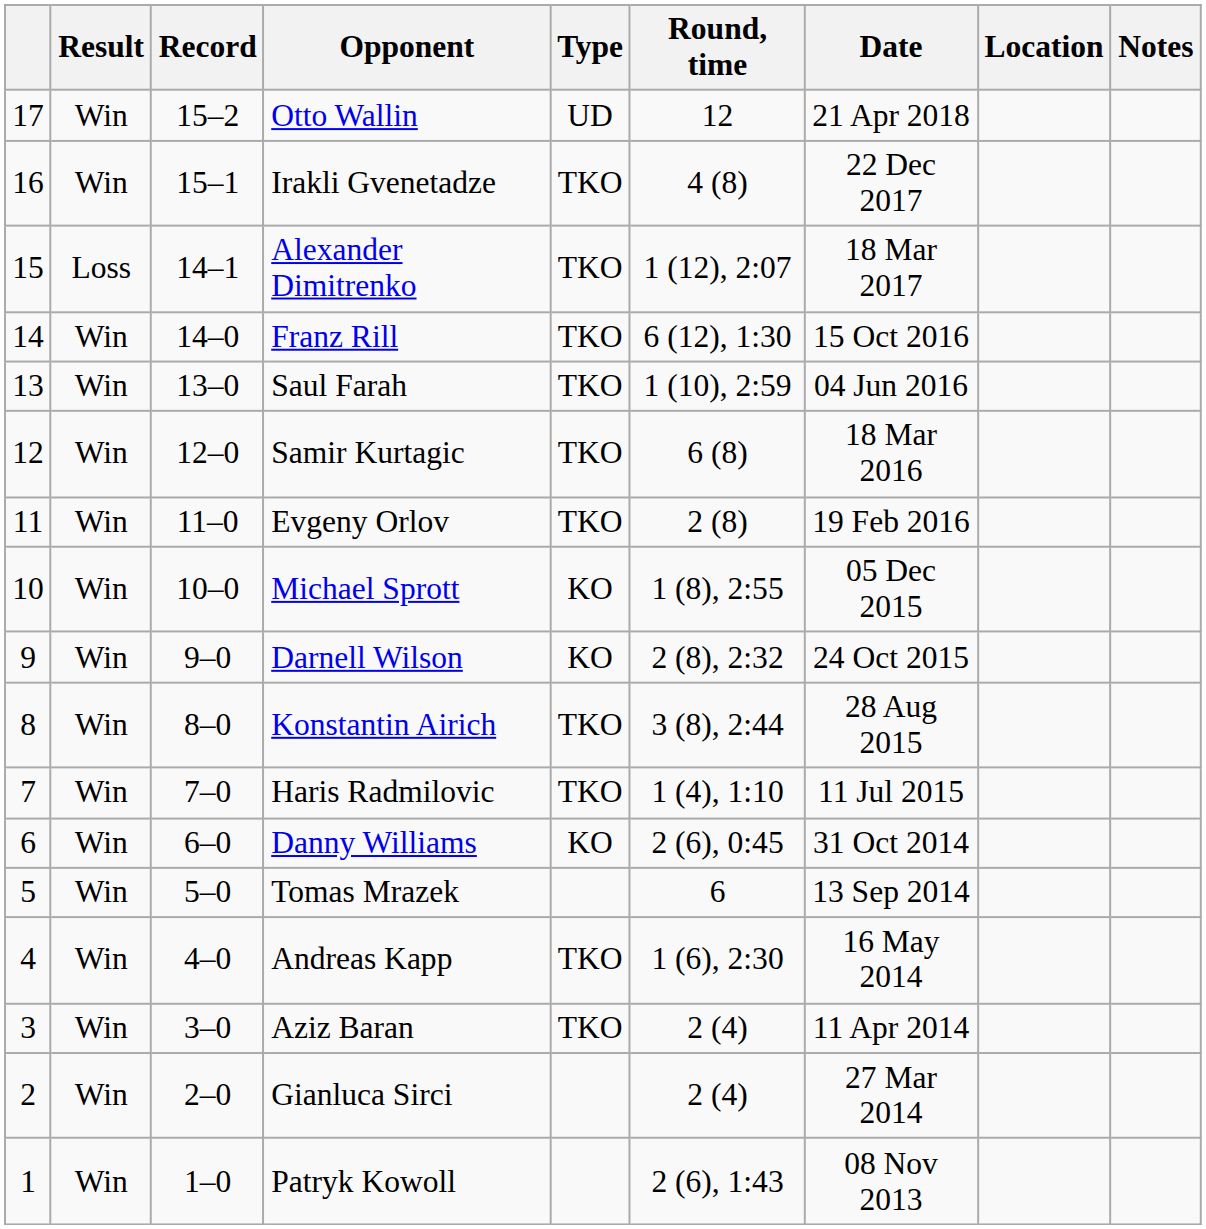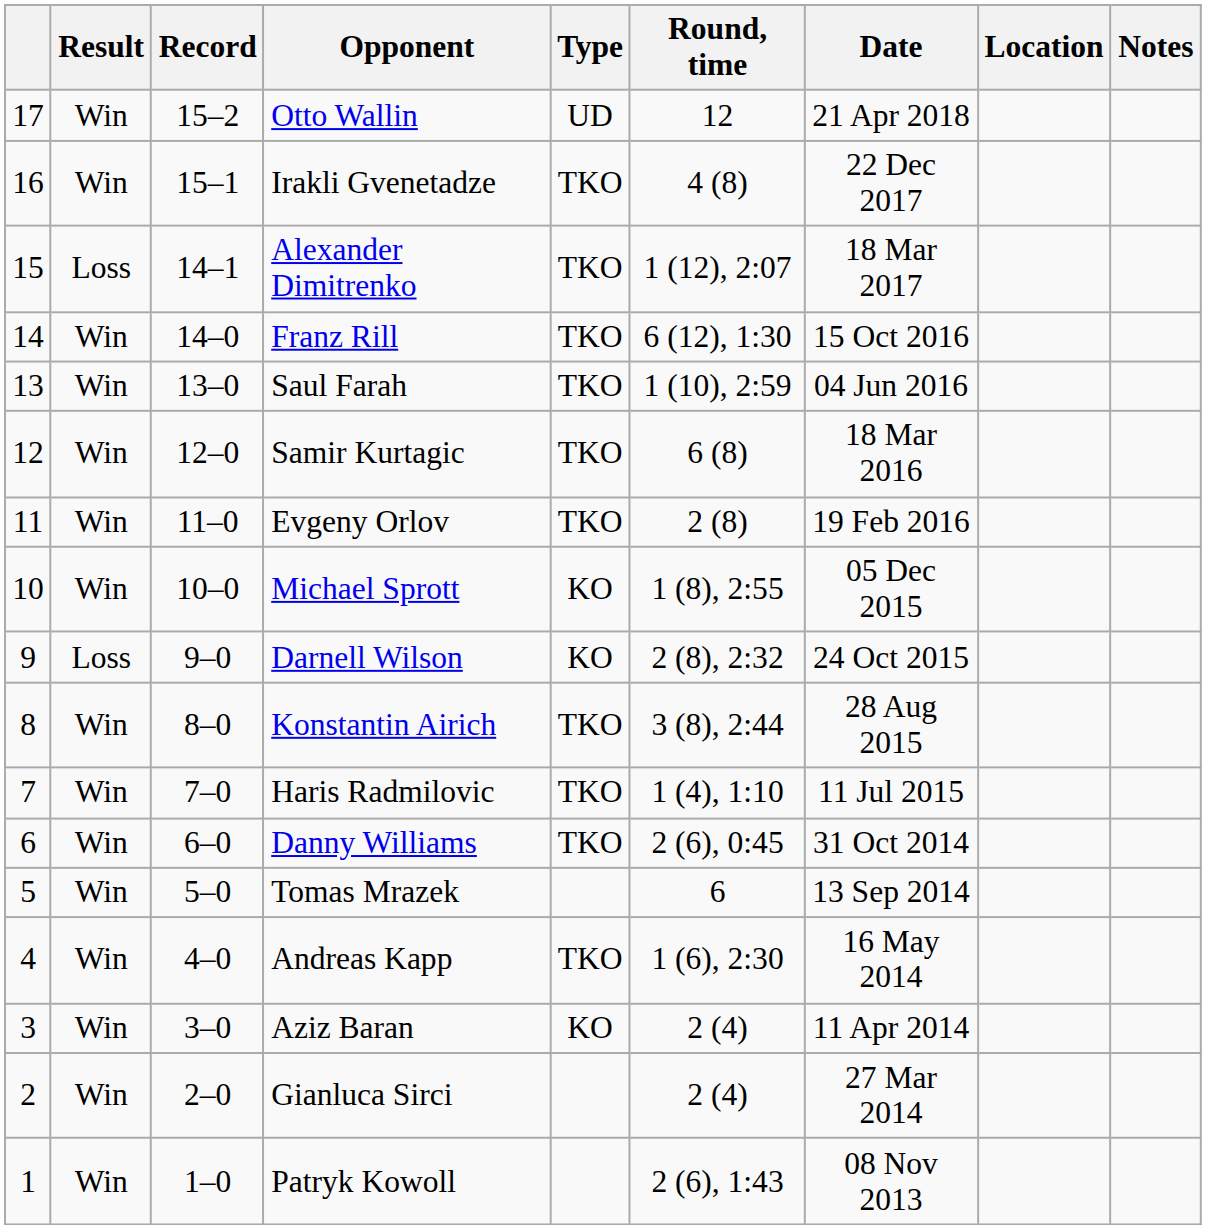 <table class="wikitable" style="text-align:center">
 <tr>
 <th></th>
 <th>Result</th>
 <th>Record</th>
 <th>Opponent</th>
 <th>Type</th>
 <th>Round, time</th>
 <th>Date</th>
 <th>Location</th>
 <th>Notes</th>
 </tr>
 <tr>
 <td>17</td>
 <td>Win</td>
 <td>15–2</td>
 <td style="text-align:left;"><a href='#'>Otto Wallin</a></td>
 <td>UD</td>
 <td>12</td>
 <td>21 Apr 2018</td>
 <td style="text-align:left;"></td>
 <td style="text-align:left;"></td>
 </tr>
 <tr>
 <td>16</td>
 <td>Win</td>
 <td>15–1</td>
 <td style="text-align:left;">Irakli Gvenetadze</td>
 <td>TKO</td>
 <td>4 (8)</td>
 <td>22 Dec 2017</td>
 <td style="text-align:left;"></td>
 <td></td>
 </tr>
 <tr>
 <td>15</td>
 <td>Loss</td>
 <td>14–1</td>
 <td style="text-align:left;"><a href='#'>Alexander Dimitrenko</a></td>
 <td>TKO</td>
 <td>1 (12), 2:07</td>
 <td>18 Mar 2017</td>
 <td style="text-align:left;"></td>
 <td style="text-align:left;"></td>
 </tr>
 <tr>
 <td>14</td>
 <td>Win</td>
 <td>14–0</td>
 <td style="text-align:left;"><a href='#'>Franz Rill</a></td>
 <td>TKO</td>
 <td>6 (12), 1:30</td>
 <td>15 Oct 2016</td>
 <td style="text-align:left;"></td>
 <td style="text-align:left;"></td>
 </tr>
 <tr>
 <td>13</td>
 <td>Win</td>
 <td>13–0</td>
 <td style="text-align:left;">Saul Farah</td>
 <td>TKO</td>
 <td>1 (10), 2:59</td>
 <td>04 Jun 2016</td>
 <td style="text-align:left;"></td>
 <td></td>
 </tr>
 <tr>
 <td>12</td>
 <td>Win</td>
 <td>12–0</td>
 <td style="text-align:left;">Samir Kurtagic</td>
 <td>TKO</td>
 <td>6 (8)</td>
 <td>18 Mar 2016</td>
 <td style="text-align:left;"></td>
 <td></td>
 </tr>
 <tr>
 <td>11</td>
 <td>Win</td>
 <td>11–0</td>
 <td style="text-align:left;">Evgeny Orlov</td>
 <td>TKO</td>
 <td>2 (8)</td>
 <td>19 Feb 2016</td>
 <td style="text-align:left;"></td>
 <td></td>
 </tr>
 <tr>
 <td>10</td>
 <td>Win</td>
 <td>10–0</td>
 <td style="text-align:left;"><a href='#'>Michael Sprott</a></td>
 <td>KO</td>
 <td>1 (8), 2:55</td>
 <td>05 Dec 2015</td>
 <td style="text-align:left;"></td>
 <td></td>
 </tr>
 <tr>
 <td>9</td>
-<td>Win</td>
+<td>Loss</td>
 <td>9–0</td>
 <td style="text-align:left;"><a href='#'>Darnell Wilson</a></td>
 <td>KO</td>
 <td>2 (8), 2:32</td>
 <td>24 Oct 2015</td>
 <td style="text-align:left;"></td>
 <td></td>
 </tr>
 <tr>
 <td>8</td>
 <td>Win</td>
 <td>8–0</td>
 <td style="text-align:left;"><a href='#'>Konstantin Airich</a></td>
 <td>TKO</td>
 <td>3 (8), 2:44</td>
 <td>28 Aug 2015</td>
 <td style="text-align:left;"></td>
 <td></td>
 </tr>
 <tr>
 <td>7</td>
 <td>Win</td>
 <td>7–0</td>
 <td style="text-align:left;">Haris Radmilovic</td>
 <td>TKO</td>
 <td>1 (4), 1:10</td>
 <td>11 Jul 2015</td>
 <td style="text-align:left;"></td>
 <td></td>
 </tr>
 <tr>
 <td>6</td>
 <td>Win</td>
 <td>6–0</td>
 <td style="text-align:left;"><a href='#'>Danny Williams</a></td>
-<td>KO</td>
+<td>TKO</td>
 <td>2 (6), 0:45</td>
 <td>31 Oct 2014</td>
 <td style="text-align:left;"></td>
 <td></td>
 </tr>
 <tr>
 <td>5</td>
 <td>Win</td>
 <td>5–0</td>
 <td style="text-align:left;">Tomas Mrazek</td>
 <td></td>
 <td>6</td>
 <td>13 Sep 2014</td>
 <td style="text-align:left;"></td>
 <td></td>
 </tr>
 <tr>
 <td>4</td>
 <td>Win</td>
 <td>4–0</td>
 <td style="text-align:left;">Andreas Kapp</td>
 <td>TKO</td>
 <td>1 (6), 2:30</td>
 <td>16 May 2014</td>
 <td style="text-align:left;"></td>
 <td></td>
 </tr>
 <tr>
 <td>3</td>
 <td>Win</td>
 <td>3–0</td>
 <td style="text-align:left;">Aziz Baran</td>
-<td>TKO</td>
+<td>KO</td>
 <td>2 (4)</td>
 <td>11 Apr 2014</td>
 <td style="text-align:left;"></td>
 <td></td>
 </tr>
 <tr>
 <td>2</td>
 <td>Win</td>
 <td>2–0</td>
 <td style="text-align:left;">Gianluca Sirci</td>
 <td></td>
 <td>2 (4)</td>
 <td>27 Mar 2014</td>
 <td style="text-align:left;"></td>
 <td></td>
 </tr>
 <tr>
 <td>1</td>
 <td>Win</td>
 <td>1–0</td>
 <td style="text-align:left;">Patryk Kowoll</td>
 <td></td>
 <td>2 (6), 1:43</td>
 <td>08 Nov 2013</td>
 <td style="text-align:left;"></td>
 <td></td>
 </tr>
 </table>
